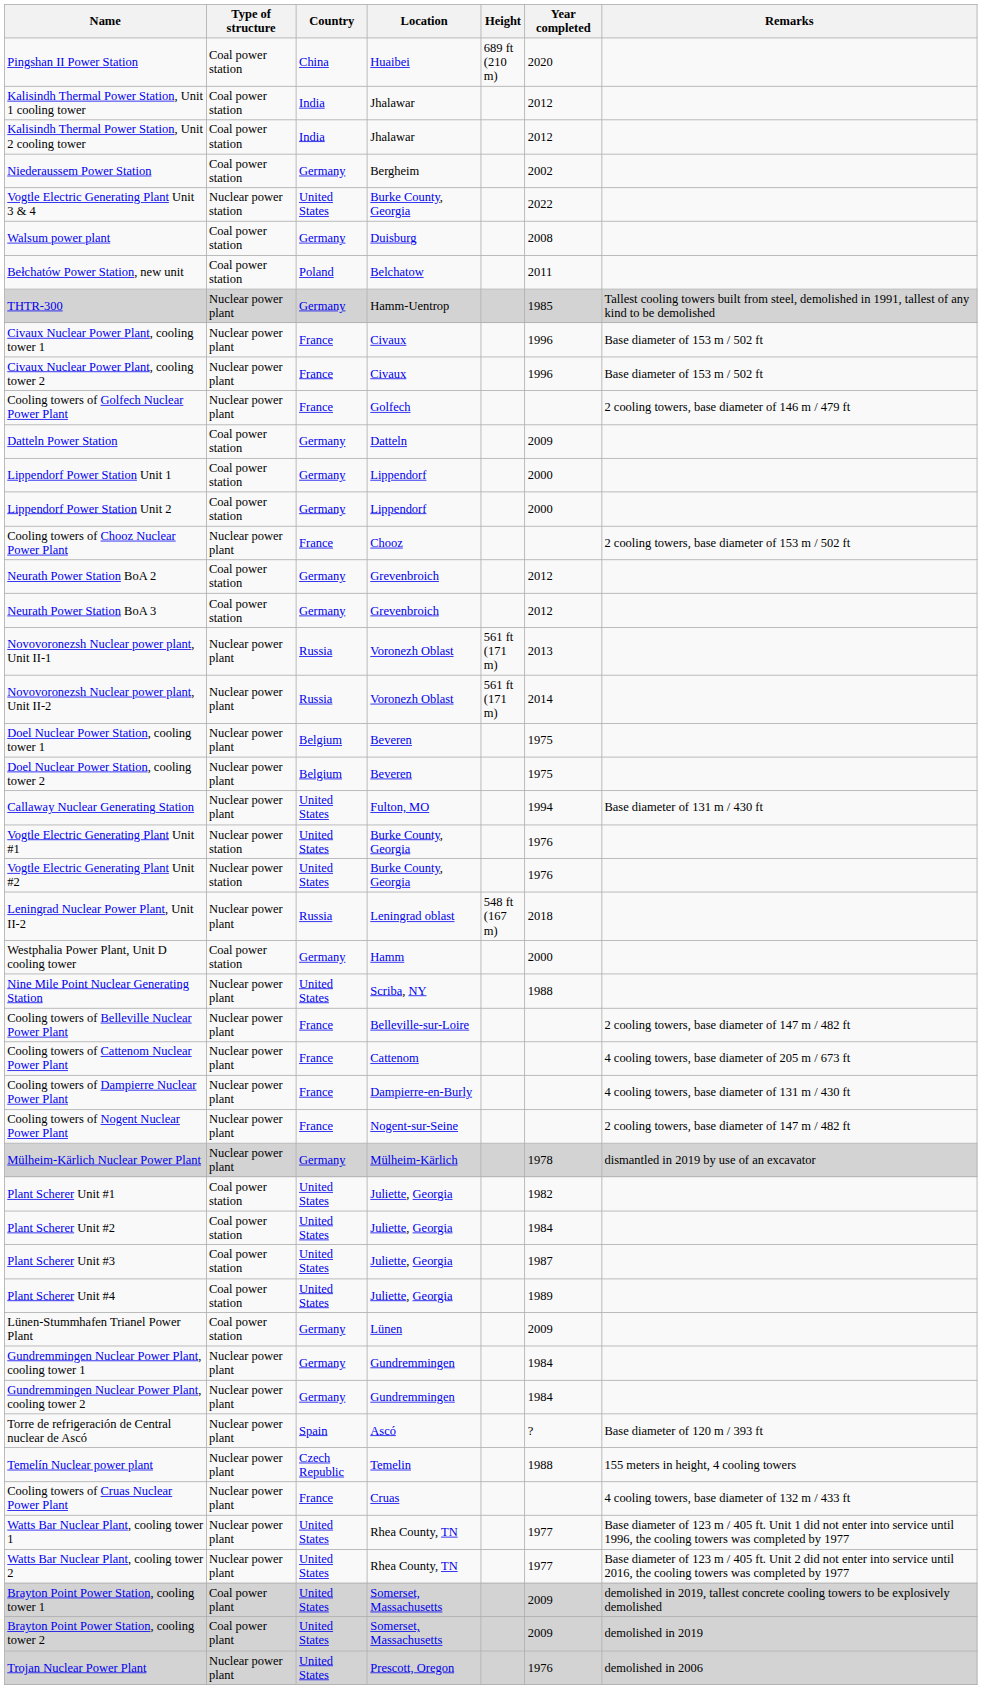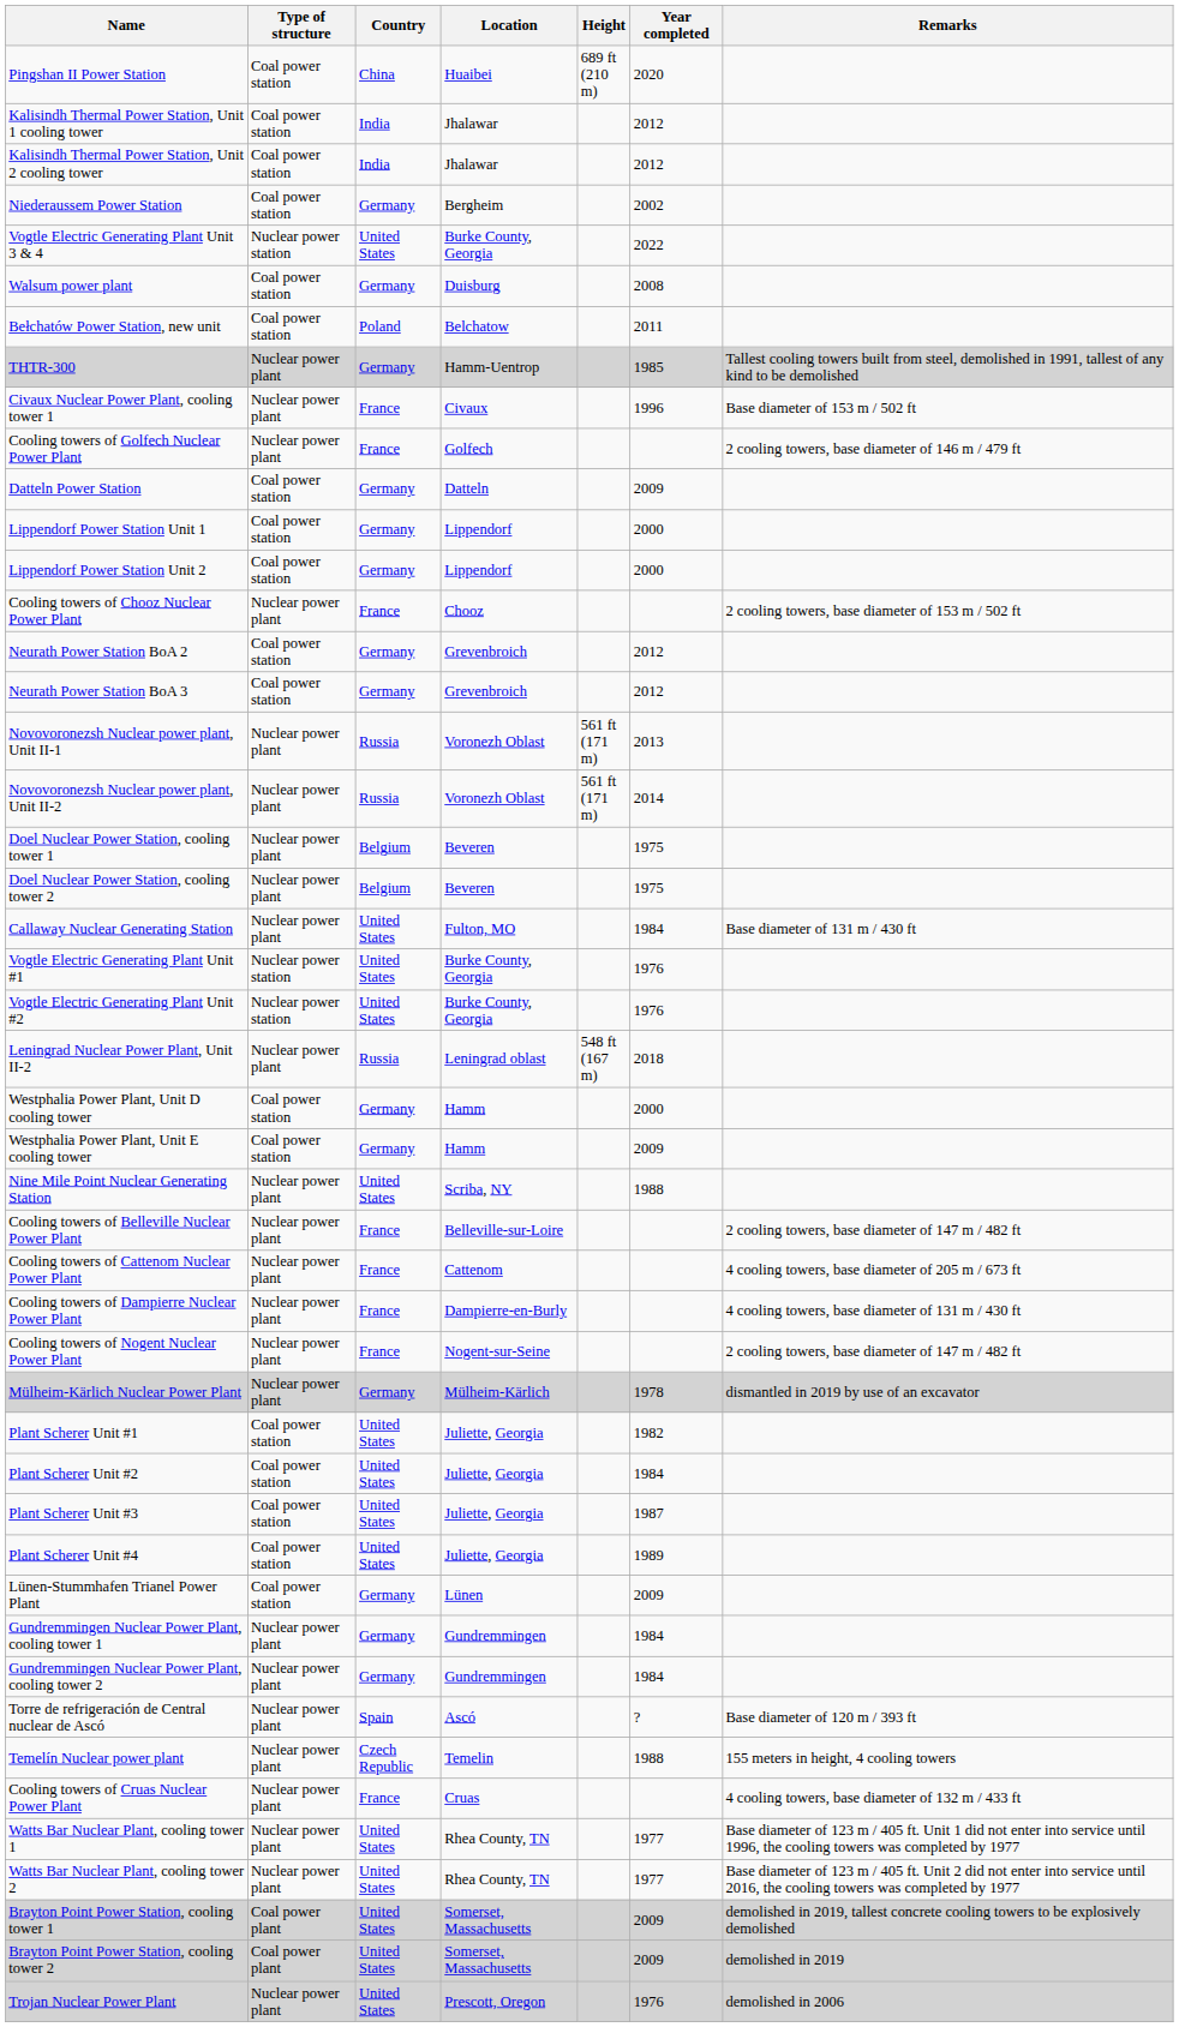 <table class="wikitable sortable">
 <tr>
 <th>Name</th>
 <th>Type of structure</th>
 <th>Country</th>
 <th>Location</th>
 <th>Height</th>
 <th>Year completed</th>
 <th>Remarks</th>
 </tr>
 <tr>
 <td><a href='#'>Pingshan II Power Station</a></td>
 <td>Coal power station</td>
 <td><a href='#'>China</a></td>
 <td><a href='#'>Huaibei</a></td>
 <td>689 ft<br>(210 m)</td>
 <td>2020</td>
 <td></td>
 </tr>
 <tr>
 <td><a href='#'>Kalisindh Thermal Power Station</a>, Unit 1 cooling tower</td>
 <td>Coal power station</td>
 <td><a href='#'>India</a></td>
 <td>Jhalawar</td>
 <td></td>
 <td>2012</td>
 <td></td>
 </tr>
 <tr>
 <td><a href='#'>Kalisindh Thermal Power Station</a>, Unit 2 cooling tower</td>
 <td>Coal power station</td>
 <td><a href='#'>India</a></td>
 <td>Jhalawar</td>
 <td></td>
 <td>2012</td>
 <td></td>
 </tr>
 <tr>
 <td><a href='#'>Niederaussem Power Station</a></td>
 <td>Coal power station</td>
 <td><a href='#'>Germany</a></td>
 <td>Bergheim</td>
 <td></td>
 <td>2002</td>
 <td></td>
 </tr>
 <tr>
 <td><a href='#'>Vogtle Electric Generating Plant</a> Unit 3 & 4</td>
 <td>Nuclear power station</td>
 <td><a href='#'>United States</a></td>
 <td><a href='#'>Burke County</a>, <a href='#'>Georgia</a></td>
 <td></td>
 <td>2022</td>
 <td></td>
 </tr>
 <tr>
 <td><a href='#'>Walsum power plant</a></td>
 <td>Coal power station</td>
 <td><a href='#'>Germany</a></td>
 <td><a href='#'>Duisburg</a></td>
 <td></td>
 <td>2008</td>
 <td></td>
 </tr>
 <tr>
 <td><a href='#'>Bełchatów Power Station</a>, new unit</td>
 <td>Coal power station</td>
 <td><a href='#'>Poland</a></td>
 <td><a href='#'>Belchatow</a></td>
 <td></td>
 <td>2011</td>
 <td></td>
 </tr>
 <tr bgcolor=#D3D3D3>
 <td><a href='#'>THTR-300</a></td>
 <td>Nuclear power plant</td>
 <td><a href='#'>Germany</a></td>
 <td>Hamm-Uentrop</td>
 <td></td>
 <td>1985</td>
 <td>Tallest cooling towers built from steel, demolished in 1991, tallest of any kind to be demolished</td>
 </tr>
 <tr>
 <td><a href='#'>Civaux Nuclear Power Plant</a>, cooling tower 1</td>
-<td>Nuclear power plant</td>
-<td><a href='#'>France</a></td>
-<td><a href='#'>Civaux</a></td>
-<td></td>
-<td>1996</td>
-<td>Base diameter of 153 m / 502 ft</td>
-</tr>
-<tr>
-<td><a href='#'>Civaux Nuclear Power Plant</a>, cooling tower 2</td>
 <td>Nuclear power plant</td>
 <td><a href='#'>France</a></td>
 <td><a href='#'>Civaux</a></td>
 <td></td>
 <td>1996</td>
 <td>Base diameter of 153 m / 502 ft</td>
 </tr>
 <tr>
 <td>Cooling towers of <a href='#'>Golfech Nuclear Power Plant</a></td>
 <td>Nuclear power plant</td>
 <td><a href='#'>France</a></td>
 <td><a href='#'>Golfech</a></td>
 <td></td>
 <td></td>
 <td>2 cooling towers, base diameter of 146 m / 479 ft</td>
 </tr>
 <tr>
 <td><a href='#'>Datteln Power Station</a></td>
 <td>Coal power station</td>
 <td><a href='#'>Germany</a></td>
 <td><a href='#'>Datteln</a></td>
 <td></td>
 <td>2009</td>
 <td></td>
 </tr>
 <tr>
 <td><a href='#'>Lippendorf Power Station</a> Unit 1</td>
 <td>Coal power station</td>
 <td><a href='#'>Germany</a></td>
 <td><a href='#'>Lippendorf</a></td>
 <td></td>
 <td>2000</td>
 <td></td>
 </tr>
 <tr>
 <td><a href='#'>Lippendorf Power Station</a> Unit 2</td>
 <td>Coal power station</td>
 <td><a href='#'>Germany</a></td>
 <td><a href='#'>Lippendorf</a></td>
 <td></td>
 <td>2000</td>
 <td></td>
 </tr>
 <tr>
 <td>Cooling towers of <a href='#'>Chooz Nuclear Power Plant</a></td>
 <td>Nuclear power plant</td>
 <td><a href='#'>France</a></td>
 <td><a href='#'>Chooz</a></td>
 <td></td>
 <td></td>
 <td>2 cooling towers, base diameter of 153 m / 502 ft</td>
 </tr>
 <tr>
 <td><a href='#'>Neurath Power Station</a> BoA 2</td>
 <td>Coal power station</td>
 <td><a href='#'>Germany</a></td>
 <td><a href='#'>Grevenbroich</a></td>
 <td></td>
 <td>2012</td>
 <td></td>
 </tr>
 <tr>
 <td><a href='#'>Neurath Power Station</a> BoA 3</td>
 <td>Coal power station</td>
 <td><a href='#'>Germany</a></td>
 <td><a href='#'>Grevenbroich</a></td>
 <td></td>
 <td>2012</td>
 <td></td>
 </tr>
 <tr>
 <td><a href='#'>Novovoronezsh Nuclear power plant</a>, Unit II-1</td>
 <td>Nuclear power plant</td>
 <td><a href='#'>Russia</a></td>
 <td><a href='#'>Voronezh Oblast</a></td>
 <td>561 ft<br>(171 m)</td>
 <td>2013</td>
 <td></td>
 </tr>
 <tr>
 <td><a href='#'>Novovoronezsh Nuclear power plant</a>, Unit II-2</td>
 <td>Nuclear power plant</td>
 <td><a href='#'>Russia</a></td>
 <td><a href='#'>Voronezh Oblast</a></td>
 <td>561 ft<br>(171 m)</td>
 <td>2014</td>
 <td></td>
 </tr>
 <tr>
 <td><a href='#'>Doel Nuclear Power Station</a>, cooling tower 1</td>
 <td>Nuclear power plant</td>
 <td><a href='#'>Belgium</a></td>
 <td><a href='#'>Beveren</a></td>
 <td></td>
 <td>1975</td>
 <td></td>
 </tr>
 <tr>
 <td><a href='#'>Doel Nuclear Power Station</a>, cooling tower 2</td>
 <td>Nuclear power plant</td>
 <td><a href='#'>Belgium</a></td>
 <td><a href='#'>Beveren</a></td>
 <td></td>
 <td>1975</td>
 <td></td>
 </tr>
 <tr>
 <td><a href='#'>Callaway Nuclear Generating Station</a></td>
 <td>Nuclear power plant</td>
 <td><a href='#'>United States</a></td>
 <td><a href='#'>Fulton, MO</a></td>
 <td></td>
-<td>1994</td>
+<td>1984</td>
 <td>Base diameter of 131 m / 430 ft</td>
 </tr>
 <tr>
 <td><a href='#'>Vogtle Electric Generating Plant</a> Unit #1</td>
 <td>Nuclear power station</td>
 <td><a href='#'>United States</a></td>
 <td><a href='#'>Burke County</a>, <a href='#'>Georgia</a></td>
 <td></td>
 <td>1976</td>
 <td></td>
 </tr>
 <tr>
 <td><a href='#'>Vogtle Electric Generating Plant</a> Unit #2</td>
 <td>Nuclear power station</td>
 <td><a href='#'>United States</a></td>
 <td><a href='#'>Burke County</a>, <a href='#'>Georgia</a></td>
 <td></td>
 <td>1976</td>
 <td></td>
 </tr>
 <tr>
 <td><a href='#'>Leningrad Nuclear Power Plant</a>, Unit II-2</td>
 <td>Nuclear power plant</td>
 <td><a href='#'>Russia</a></td>
 <td><a href='#'>Leningrad oblast</a></td>
 <td>548 ft<br>(167 m)</td>
 <td>2018</td>
 <td></td>
 </tr>
 <tr>
 <td>Westphalia Power Plant, Unit D cooling tower</td>
 <td>Coal power station</td>
 <td><a href='#'>Germany</a></td>
 <td><a href='#'>Hamm</a></td>
 <td></td>
 <td>2000</td>
+<td></td>
+</tr>
+<tr>
+<td>Westphalia Power Plant, Unit E cooling tower</td>
+<td>Coal power station</td>
+<td><a href='#'>Germany</a></td>
+<td><a href='#'>Hamm</a></td>
+<td></td>
+<td>2009</td>
 <td></td>
 </tr>
 <tr>
 <td><a href='#'>Nine Mile Point Nuclear Generating Station</a></td>
 <td>Nuclear power plant</td>
 <td><a href='#'>United States</a></td>
 <td><a href='#'>Scriba</a>, <a href='#'>NY</a></td>
 <td></td>
 <td>1988</td>
 <td></td>
 </tr>
 <tr>
 <td>Cooling towers of <a href='#'>Belleville Nuclear Power Plant</a></td>
 <td>Nuclear power plant</td>
 <td><a href='#'>France</a></td>
 <td><a href='#'>Belleville-sur-Loire</a></td>
 <td></td>
 <td></td>
 <td>2 cooling towers, base diameter of 147 m / 482 ft</td>
 </tr>
 <tr>
 <td>Cooling towers of <a href='#'>Cattenom Nuclear Power Plant</a></td>
 <td>Nuclear power plant</td>
 <td><a href='#'>France</a></td>
 <td><a href='#'>Cattenom</a></td>
 <td></td>
 <td></td>
 <td>4 cooling towers, base diameter of 205 m / 673 ft</td>
 </tr>
 <tr>
 <td>Cooling towers of <a href='#'>Dampierre Nuclear Power Plant</a></td>
 <td>Nuclear power plant</td>
 <td><a href='#'>France</a></td>
 <td><a href='#'>Dampierre-en-Burly</a></td>
 <td></td>
 <td></td>
 <td>4 cooling towers, base diameter of 131 m / 430 ft</td>
 </tr>
 <tr>
 <td>Cooling towers of <a href='#'>Nogent Nuclear Power Plant</a></td>
 <td>Nuclear power plant</td>
 <td><a href='#'>France</a></td>
 <td><a href='#'>Nogent-sur-Seine</a></td>
 <td></td>
 <td></td>
 <td>2 cooling towers, base diameter of 147 m / 482 ft</td>
 </tr>
 <tr bgcolor=#D3D3D3>
 <td><a href='#'>Mülheim-Kärlich Nuclear Power Plant</a></td>
 <td>Nuclear power plant</td>
 <td><a href='#'>Germany</a></td>
 <td><a href='#'>Mülheim-Kärlich</a></td>
 <td></td>
 <td>1978</td>
 <td>dismantled in 2019 by use of an excavator</td>
 </tr>
 <tr>
 <td><a href='#'>Plant Scherer</a> Unit #1</td>
 <td>Coal power station</td>
 <td><a href='#'>United States</a></td>
 <td><a href='#'>Juliette</a>, <a href='#'>Georgia</a></td>
 <td></td>
 <td>1982</td>
 <td></td>
 </tr>
 <tr>
 <td><a href='#'>Plant Scherer</a> Unit #2</td>
 <td>Coal power station</td>
 <td><a href='#'>United States</a></td>
 <td><a href='#'>Juliette</a>, <a href='#'>Georgia</a></td>
 <td></td>
 <td>1984</td>
 <td></td>
 </tr>
 <tr>
 <td><a href='#'>Plant Scherer</a> Unit #3</td>
 <td>Coal power station</td>
 <td><a href='#'>United States</a></td>
 <td><a href='#'>Juliette</a>, <a href='#'>Georgia</a></td>
 <td></td>
 <td>1987</td>
 <td></td>
 </tr>
 <tr>
 <td><a href='#'>Plant Scherer</a> Unit #4</td>
 <td>Coal power station</td>
 <td><a href='#'>United States</a></td>
 <td><a href='#'>Juliette</a>, <a href='#'>Georgia</a></td>
 <td></td>
 <td>1989</td>
 <td></td>
 </tr>
 <tr>
 <td>Lünen-Stummhafen Trianel Power Plant</td>
 <td>Coal power station</td>
 <td><a href='#'>Germany</a></td>
 <td><a href='#'>Lünen</a></td>
 <td></td>
 <td>2009</td>
 <td></td>
 </tr>
 <tr>
 <td><a href='#'>Gundremmingen Nuclear Power Plant</a>, cooling tower 1</td>
 <td>Nuclear power plant</td>
 <td><a href='#'>Germany</a></td>
 <td><a href='#'>Gundremmingen</a></td>
 <td></td>
 <td>1984</td>
 <td></td>
 </tr>
 <tr>
 <td><a href='#'>Gundremmingen Nuclear Power Plant</a>, cooling tower 2</td>
 <td>Nuclear power plant</td>
 <td><a href='#'>Germany</a></td>
 <td><a href='#'>Gundremmingen</a></td>
 <td></td>
 <td>1984</td>
 <td></td>
 </tr>
 <tr>
 <td>Torre de refrigeración de Central nuclear de Ascó</td>
 <td>Nuclear power plant</td>
 <td><a href='#'>Spain</a></td>
 <td><a href='#'>Ascó</a></td>
 <td></td>
 <td>?</td>
 <td>Base diameter of 120 m / 393 ft</td>
 </tr>
 <tr>
 <td><a href='#'>Temelín Nuclear power plant</a></td>
 <td>Nuclear power plant</td>
 <td><a href='#'>Czech Republic</a></td>
 <td><a href='#'>Temelin</a></td>
 <td></td>
 <td>1988</td>
 <td>155 meters in height, 4 cooling towers</td>
 </tr>
 <tr>
 <td>Cooling towers of <a href='#'>Cruas Nuclear Power Plant</a></td>
 <td>Nuclear power plant</td>
 <td><a href='#'>France</a></td>
 <td><a href='#'>Cruas</a></td>
 <td></td>
 <td></td>
 <td>4 cooling towers, base diameter of 132 m / 433 ft</td>
 </tr>
 <tr>
 <td><a href='#'>Watts Bar Nuclear Plant</a>, cooling tower 1</td>
 <td>Nuclear power plant</td>
 <td><a href='#'>United States</a></td>
 <td>Rhea County, <a href='#'>TN</a></td>
 <td></td>
 <td>1977</td>
 <td>Base diameter of 123 m / 405 ft. Unit 1 did not enter into service until 1996, the cooling towers was completed by 1977</td>
 </tr>
 <tr>
 <td><a href='#'>Watts Bar Nuclear Plant</a>, cooling tower 2</td>
 <td>Nuclear power plant</td>
 <td><a href='#'>United States</a></td>
 <td>Rhea County, <a href='#'>TN</a></td>
 <td></td>
 <td>1977</td>
 <td>Base diameter of 123 m / 405 ft. Unit 2 did not enter into service until 2016, the cooling towers was completed by 1977</td>
 </tr>
 <tr bgcolor=#D3D3D3>
 <td><a href='#'>Brayton Point Power Station</a>, cooling tower 1</td>
 <td>Coal power plant</td>
 <td><a href='#'>United States</a></td>
 <td><a href='#'>Somerset, Massachusetts</a></td>
 <td></td>
 <td>2009</td>
 <td>demolished in 2019, tallest concrete cooling towers to be explosively demolished</td>
 </tr>
 <tr bgcolor=#D3D3D3>
 <td><a href='#'>Brayton Point Power Station</a>, cooling tower 2</td>
 <td>Coal power plant</td>
 <td><a href='#'>United States</a></td>
 <td><a href='#'>Somerset, Massachusetts</a></td>
 <td></td>
 <td>2009</td>
 <td>demolished in 2019</td>
 </tr>
 <tr bgcolor=#D3D3D3>
 <td><a href='#'>Trojan Nuclear Power Plant</a></td>
 <td>Nuclear power plant</td>
 <td><a href='#'>United States</a></td>
 <td><a href='#'>Prescott, Oregon</a></td>
 <td></td>
 <td>1976</td>
 <td>demolished in 2006</td>
 </tr>
 </table>
